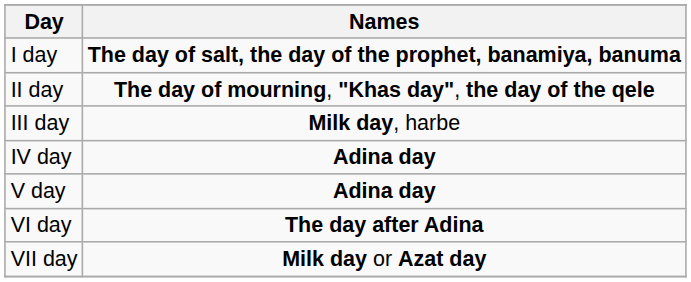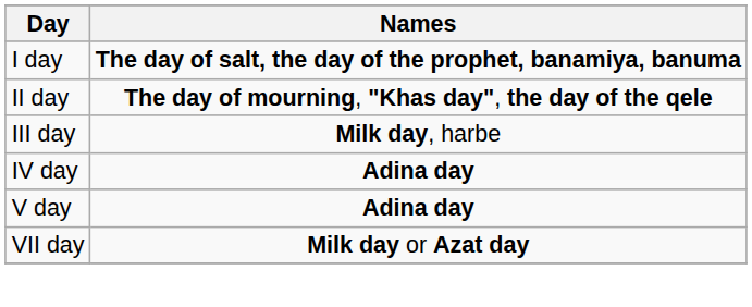 <table class="sortable wikitable" style="margin:0 0 0.5em 1em; float:right; font-size:85%;">
 <tr>
 </tr>
 <tr>
 <th>Day</th>
 <th data-sort-type="number">Names</th>
 </tr>
 <tr>
 <td>I day</td>
 <td style="text-align:center;"><strong>The day of salt, the day of the prophet, banamiya, banuma</strong></td>
 </tr>
 <tr>
 <td>II day</td>
 <td style="text-align:center;"><strong>The day of mourning</strong>, <strong>"Khas day"</strong>, <strong>the day of the qele</strong></td>
 </tr>
 <tr>
 <td>III day</td>
 <td style="text-align:center;"><strong>Milk day</strong>, harbe</td>
 </tr>
 <tr>
 <td>IV day</td>
 <td style="text-align:center;"><strong>Adina day</strong></td>
 </tr>
 <tr>
 <td>V day</td>
 <td style="text-align:center;"><strong>Adina day</strong></td>
 </tr>
 <tr>
-<td>VI day</td>
-<td style="text-align:center;"><strong>The day after Adina</strong></td>
-</tr>
-<tr>
 <td>VII day</td>
 <td style="text-align:center;"><strong>Milk day</strong> or <strong>Azat day</strong></td>
 </tr>
 <tr>
 </tr>
 </table>
